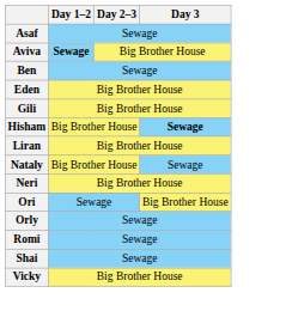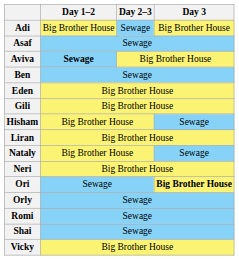 <table class="wikitable" style="text-align:center; font-size:90%; width:auto">
 <tr>
 <th></th>
 <th>Day 1–2</th>
 <th>Day 2–3</th>
 <th>Day 3</th>
+</tr>
+<tr>
+<th>Adi</th>
+<td style="background:#FBF373;">Big Brother House</td>
+<td style="background:#87D3F8;">Sewage</td>
+<td style="background:#FBF373;">Big Brother House</td>
 </tr>
 <tr>
 <th>Asaf</th>
 <td colspan="3" style="background:#87D3F8;">Sewage</td>
 </tr>
 <tr>
 <th>Aviva</th>
 <td style="background:#87D3F8;"><strong>Sewage</strong></td>
 <td colspan="2" style="background:#FBF373;">Big Brother House</td>
 </tr>
 <tr>
 <th>Ben</th>
 <td colspan="3" style="background:#87D3F8;">Sewage</td>
 </tr>
 <tr>
 <th>Eden</th>
 <td colspan="3" style="background:#FBF373;">Big Brother House</td>
 </tr>
 <tr>
 <th>Gili</th>
 <td colspan="3" style="background:#FBF373;">Big Brother House</td>
 </tr>
 <tr>
 <th>Hisham</th>
 <td colspan="2" style="background:#FBF373;">Big Brother House</td>
-<td style="background:#87D3F8;"><strong>Sewage</strong></td>
+<td style="background:#87D3F8;">Sewage</td>
 </tr>
 <tr>
 <th>Liran</th>
 <td colspan="3" style="background:#FBF373;">Big Brother House</td>
 </tr>
 <tr>
 <th>Nataly</th>
 <td colspan="2" style="background:#FBF373;">Big Brother House</td>
 <td style="background:#87D3F8;">Sewage</td>
 </tr>
 <tr>
 <th>Neri</th>
 <td colspan="3" style="background:#FBF373;">Big Brother House</td>
 </tr>
 <tr>
 <th>Ori</th>
 <td colspan="2" style="background:#87D3F8;">Sewage</td>
-<td style="background:#FBF373;">Big Brother House</td>
+<td style="background:#FBF373;"><strong>Big Brother House</strong></td>
 </tr>
 <tr>
 <th>Orly</th>
 <td colspan="3" style="background:#87D3F8;">Sewage</td>
 </tr>
 <tr>
 <th>Romi</th>
 <td colspan="3" style="background:#87D3F8;">Sewage</td>
 </tr>
 <tr>
 <th>Shai</th>
 <td colspan="3" style="background:#87D3F8;">Sewage</td>
 </tr>
 <tr>
 <th>Vicky</th>
 <td colspan="3" style="background:#FBF373;">Big Brother House</td>
 </tr>
 </table>
